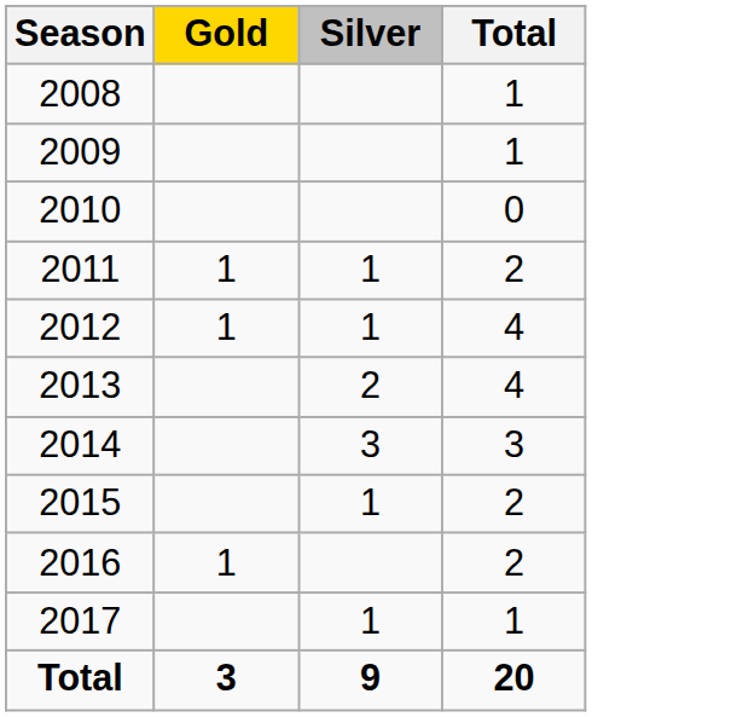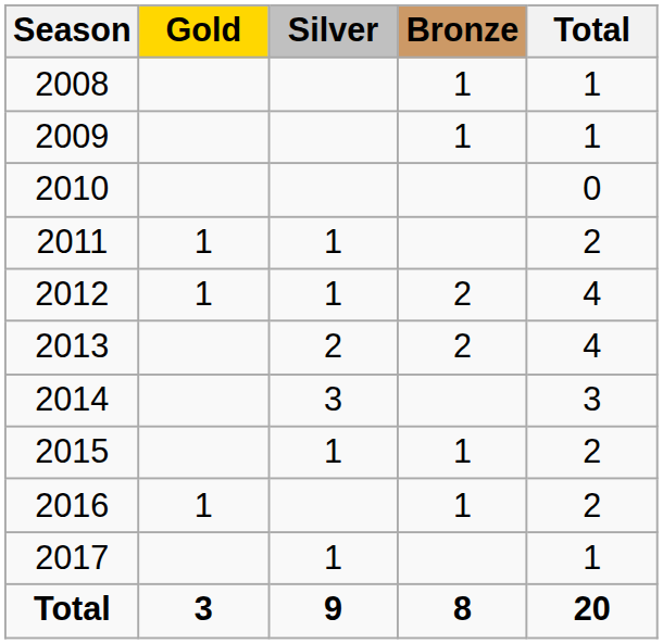 <table class="wikitable" style="text-align:center;">
 <tr>
 <th width = "55">Season</th>
 <th width = "55" style="background: gold;">Gold</th>
 <th width = "55" style="background: silver;">Silver</th>
+<th width = "55" style="background: #cc9966;">Bronze</th>
 <th width = "55">Total</th>
 </tr>
 <tr>
 <td>2008</td>
 <td></td>
 <td></td>
 <td>1</td>
+<td>1</td>
 </tr>
 <tr>
 <td>2009</td>
 <td></td>
 <td></td>
 <td>1</td>
+<td>1</td>
 </tr>
 <tr>
 <td>2010</td>
+<td></td>
 <td></td>
 <td></td>
 <td>0</td>
 </tr>
 <tr>
 <td>2011</td>
 <td>1</td>
 <td>1</td>
+<td></td>
 <td>2</td>
 </tr>
 <tr>
 <td>2012</td>
 <td>1</td>
 <td>1</td>
+<td>2</td>
 <td>4</td>
 </tr>
 <tr>
 <td>2013</td>
 <td></td>
+<td>2</td>
 <td>2</td>
 <td>4</td>
 </tr>
 <tr>
 <td>2014</td>
 <td></td>
 <td>3</td>
+<td></td>
 <td>3</td>
 </tr>
 <tr>
 <td>2015</td>
 <td></td>
+<td>1</td>
 <td>1</td>
 <td>2</td>
 </tr>
 <tr>
 <td>2016</td>
 <td>1</td>
 <td></td>
+<td>1</td>
 <td>2</td>
 </tr>
 <tr>
 <td>2017</td>
 <td></td>
 <td>1</td>
+<td></td>
 <td>1</td>
 </tr>
 <tr>
 <td><strong>Total</strong></td>
 <td><strong>3</strong></td>
 <td><strong>9</strong></td>
+<td><strong>8</strong></td>
 <td><strong>20</strong></td>
 </tr>
 </table>
